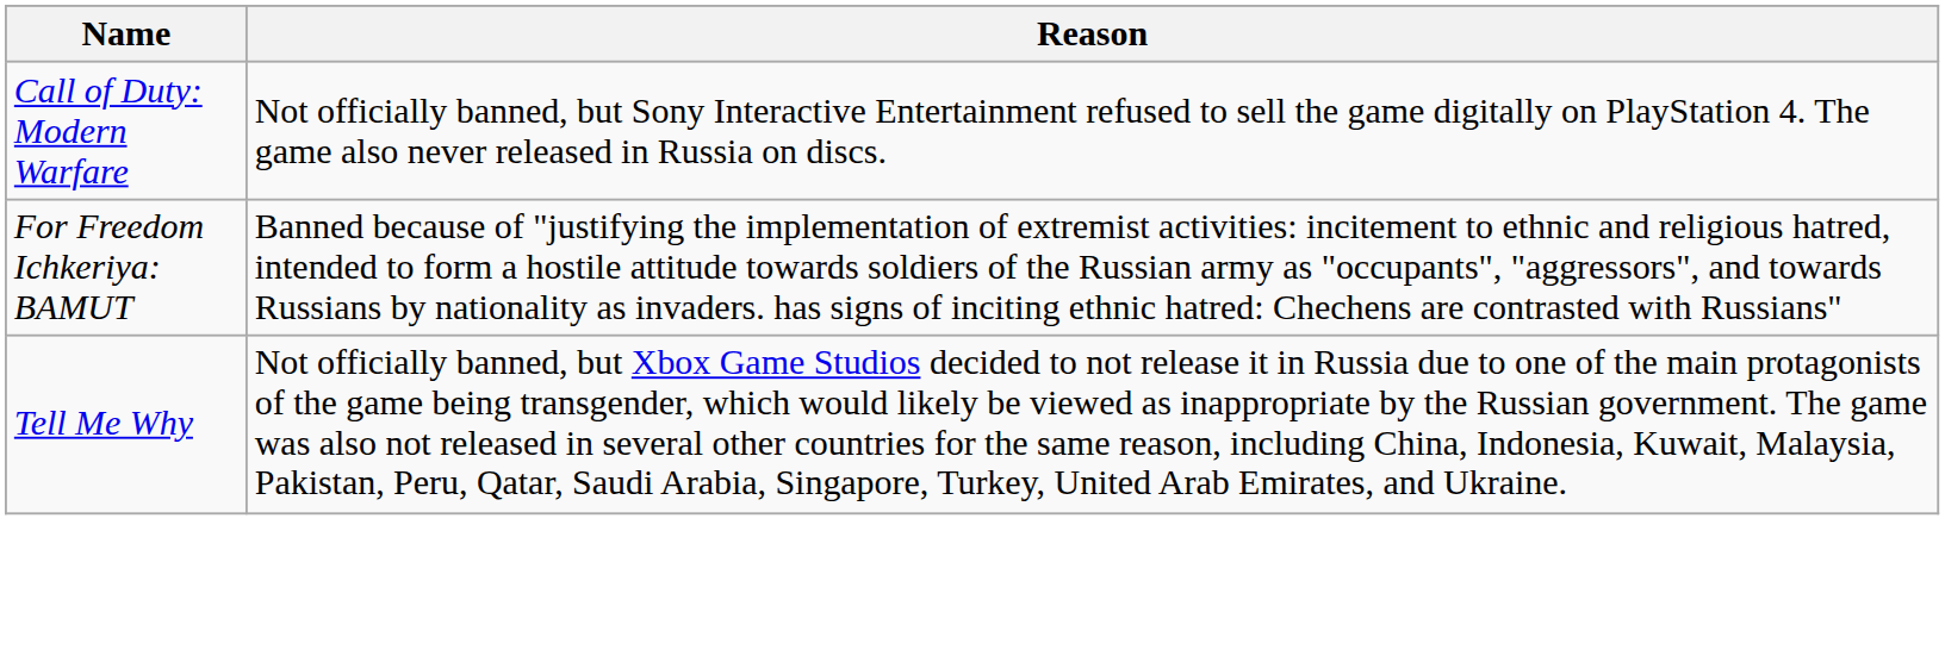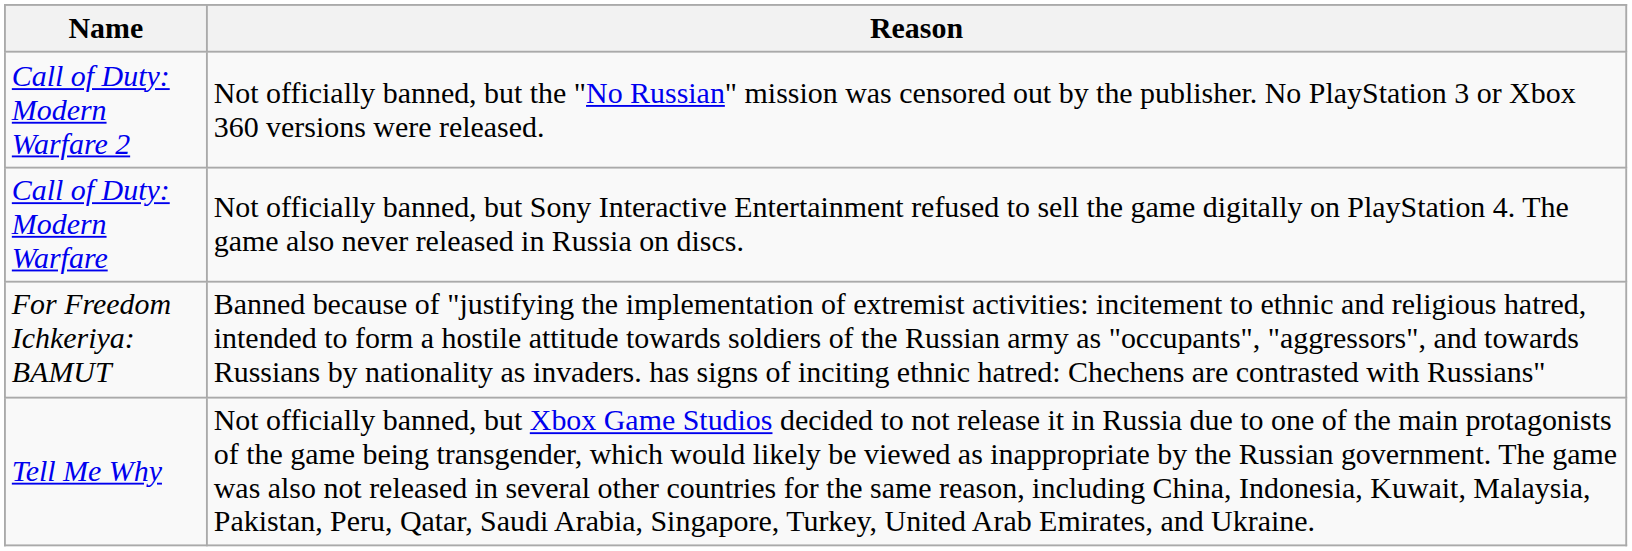 <table class="wikitable">
 <tr>
 <th>Name</th>
 <th>Reason</th>
+</tr>
+<tr>
+<td><em><a href='#'>Call of Duty: Modern Warfare 2</a></em></td>
+<td>Not officially banned, but the "<a href='#'>No Russian</a>" mission was censored out by the publisher. No PlayStation 3 or Xbox 360 versions were released.</td>
 </tr>
 <tr>
 <td><em><a href='#'>Call of Duty: Modern Warfare</a></em></td>
 <td>Not officially banned, but Sony Interactive Entertainment refused to sell the game digitally on PlayStation 4. The game also never released in Russia on discs.</td>
 </tr>
 <tr>
 <td><em>For Freedom Ichkeriya: BAMUT</em></td>
 <td>Banned because of "justifying the implementation of extremist activities: incitement to ethnic and religious hatred, intended to form a hostile attitude towards soldiers of the Russian army as "occupants", "aggressors", and towards Russians by nationality as invaders. has signs of inciting ethnic hatred: Chechens are contrasted with Russians"</td>
 </tr>
 <tr>
 <td><em><a href='#'>Tell Me Why</a></em></td>
 <td>Not officially banned, but <a href='#'>Xbox Game Studios</a> decided to not release it in Russia due to one of the main protagonists of the game being transgender, which would likely be viewed as inappropriate by the Russian government. The game was also not released in several other countries for the same reason, including China, Indonesia, Kuwait, Malaysia, Pakistan, Peru, Qatar, Saudi Arabia, Singapore, Turkey, United Arab Emirates, and Ukraine.</td>
 </tr>
 </table>
